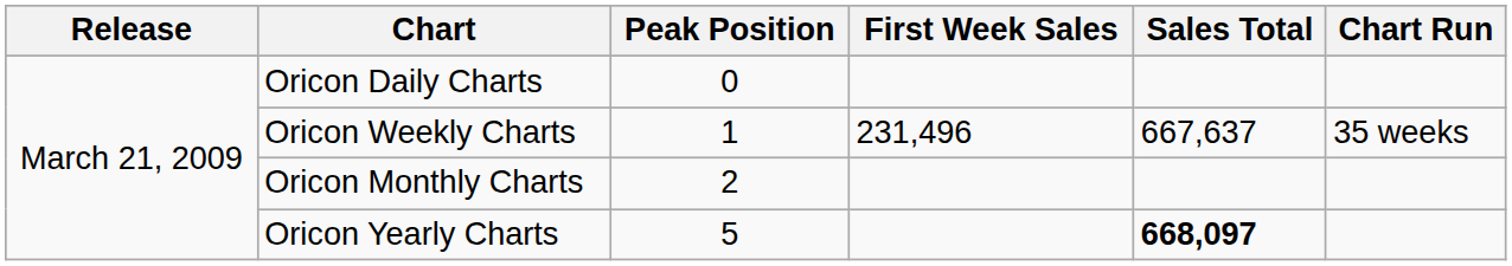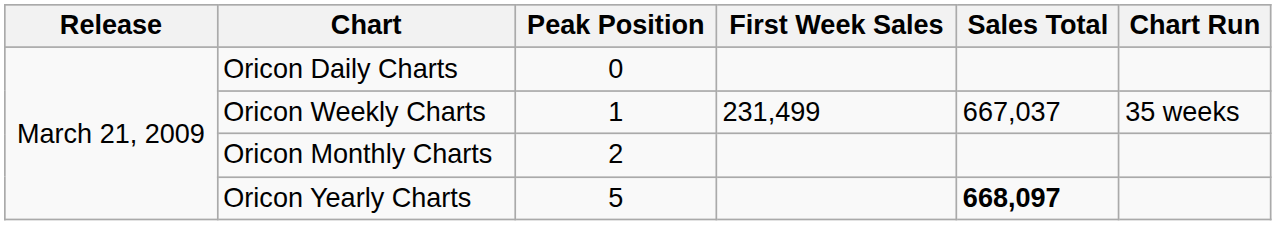 <table class="wikitable" width="750px">
 <tr>
 <th align="left">Release</th>
 <th align="left">Chart</th>
 <th align="left">Peak Position</th>
 <th align="left">First Week Sales</th>
 <th align="left">Sales Total</th>
 <th align="left">Chart Run</th>
 </tr>
 <tr>
 <td align="center" rowspan="4">March 21, 2009</td>
 <td align="left">Oricon Daily Charts</td>
 <td align="center">0</td>
 <td align="left"></td>
 <td align="left"></td>
 <td align="left"></td>
 </tr>
 <tr>
 <td align="left">Oricon Weekly Charts</td>
 <td align="center">1</td>
-<td align="left">231,496</td>
-<td align="left">667,637</td>
+<td align="left">231,499</td>
+<td align="left">667,037</td>
 <td align="left">35 weeks</td>
 </tr>
 <tr>
 <td align="left">Oricon Monthly Charts</td>
 <td align="center">2</td>
 <td align="left"></td>
 <td align="left"></td>
 <td align="left"></td>
 </tr>
 <tr>
 <td align="left">Oricon Yearly Charts</td>
 <td align="center">5</td>
 <td align="left"></td>
 <td align="left"><strong>668,097</strong></td>
 <td align="left"></td>
 </tr>
 </table>
